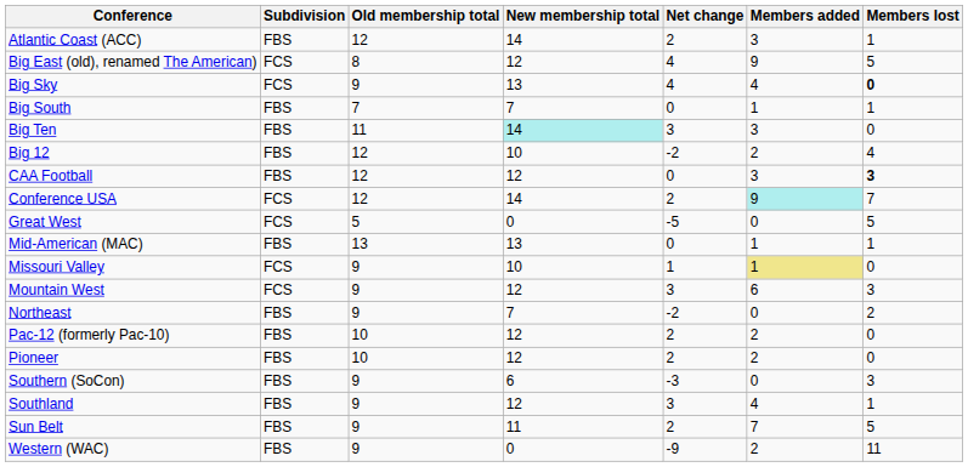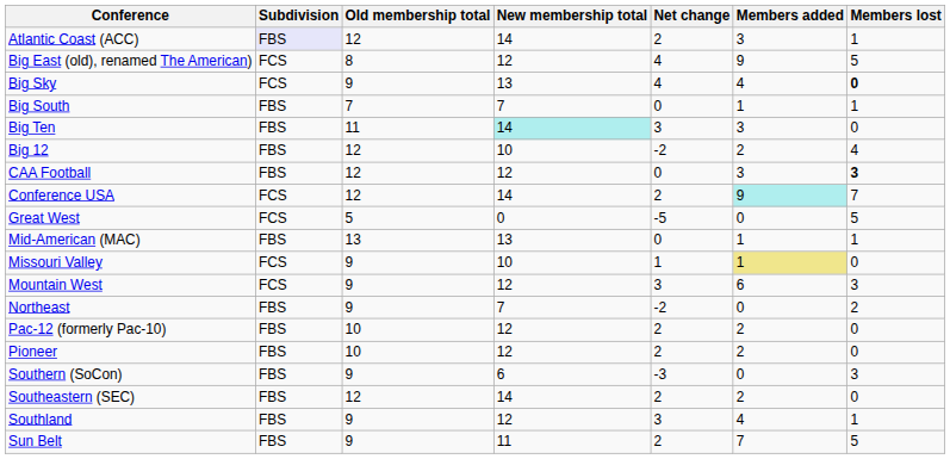 <table class="wikitable sortable">
 <tr>
 <th>Conference</th>
 <th>Subdivision</th>
 <th>Old membership total</th>
 <th>New membership total</th>
 <th>Net change</th>
 <th>Members added</th>
 <th>Members lost</th>
 </tr>
 <tr>
 <td><a href='#'>Atlantic Coast</a> (ACC)</td>
-<td>FBS</td>
+<td style="background: lavender;">FBS</td>
 <td>12</td>
 <td>14</td>
 <td>2</td>
 <td>3</td>
 <td>1</td>
 </tr>
 <tr>
 <td><a href='#'>Big East</a> (old), renamed <a href='#'>The American</a>)</td>
 <td>FCS</td>
 <td>8</td>
 <td>12</td>
 <td>4</td>
 <td>9</td>
 <td>5</td>
 </tr>
 <tr>
 <td><a href='#'>Big Sky</a></td>
 <td>FCS</td>
 <td>9</td>
 <td>13</td>
 <td>4</td>
 <td>4</td>
 <td><strong>0</strong></td>
 </tr>
 <tr>
 <td><a href='#'>Big South</a></td>
 <td>FBS</td>
 <td>7</td>
 <td>7</td>
 <td>0</td>
 <td>1</td>
 <td>1</td>
 </tr>
 <tr>
 <td><a href='#'>Big Ten</a></td>
 <td>FBS</td>
 <td>11</td>
 <td style="background: paleturquoise;">14</td>
 <td>3</td>
 <td>3</td>
 <td>0</td>
 </tr>
 <tr>
 <td><a href='#'>Big 12</a></td>
 <td>FBS</td>
 <td>12</td>
 <td>10</td>
 <td>-2</td>
 <td>2</td>
 <td>4</td>
 </tr>
 <tr>
 <td><a href='#'>CAA Football</a></td>
 <td>FBS</td>
 <td>12</td>
 <td>12</td>
 <td>0</td>
 <td>3</td>
 <td><strong>3</strong></td>
 </tr>
 <tr>
 <td><a href='#'>Conference USA</a></td>
 <td>FCS</td>
 <td>12</td>
 <td>14</td>
 <td>2</td>
 <td style="background: paleturquoise;">9</td>
 <td>7</td>
 </tr>
 <tr>
 <td><a href='#'>Great West</a></td>
 <td>FCS</td>
 <td>5</td>
 <td>0</td>
 <td>-5</td>
 <td>0</td>
 <td>5</td>
 </tr>
 <tr>
 <td><a href='#'>Mid-American</a> (MAC)</td>
 <td>FBS</td>
 <td>13</td>
 <td>13</td>
 <td>0</td>
 <td>1</td>
 <td>1</td>
 </tr>
 <tr>
 <td><a href='#'>Missouri Valley</a></td>
 <td>FCS</td>
 <td>9</td>
 <td>10</td>
 <td>1</td>
 <td style="background: khaki;">1</td>
 <td>0</td>
 </tr>
 <tr>
 <td><a href='#'>Mountain West</a></td>
 <td>FCS</td>
 <td>9</td>
 <td>12</td>
 <td>3</td>
 <td>6</td>
 <td>3</td>
 </tr>
 <tr>
 <td><a href='#'>Northeast</a></td>
 <td>FBS</td>
 <td>9</td>
 <td>7</td>
 <td>-2</td>
 <td>0</td>
 <td>2</td>
 </tr>
 <tr>
 <td><a href='#'>Pac-12</a> (formerly Pac-10)</td>
 <td>FBS</td>
 <td>10</td>
 <td>12</td>
 <td>2</td>
 <td>2</td>
 <td>0</td>
 </tr>
 <tr>
 <td><a href='#'>Pioneer</a></td>
 <td>FBS</td>
 <td>10</td>
 <td>12</td>
 <td>2</td>
 <td>2</td>
 <td>0</td>
 </tr>
 <tr>
 <td><a href='#'>Southern</a> (SoCon)</td>
 <td>FBS</td>
 <td>9</td>
 <td>6</td>
 <td>-3</td>
 <td>0</td>
 <td>3</td>
 </tr>
 <tr>
+<td><a href='#'>Southeastern</a> (SEC)</td>
+<td>FBS</td>
+<td>12</td>
+<td>14</td>
+<td>2</td>
+<td>2</td>
+<td>0</td>
+</tr>
+<tr>
 <td><a href='#'>Southland</a></td>
 <td>FBS</td>
 <td>9</td>
 <td>12</td>
 <td>3</td>
 <td>4</td>
 <td>1</td>
 </tr>
 <tr>
 <td><a href='#'>Sun Belt</a></td>
 <td>FBS</td>
 <td>9</td>
 <td>11</td>
 <td>2</td>
 <td>7</td>
 <td>5</td>
 </tr>
-<tr>
-<td><a href='#'>Western</a> (WAC)</td>
-<td>FBS</td>
-<td>9</td>
-<td>0</td>
-<td>-9</td>
-<td>2</td>
-<td>11</td>
-</tr>
 </table>
